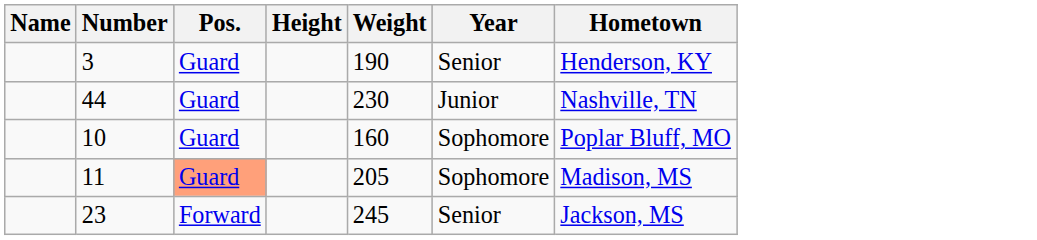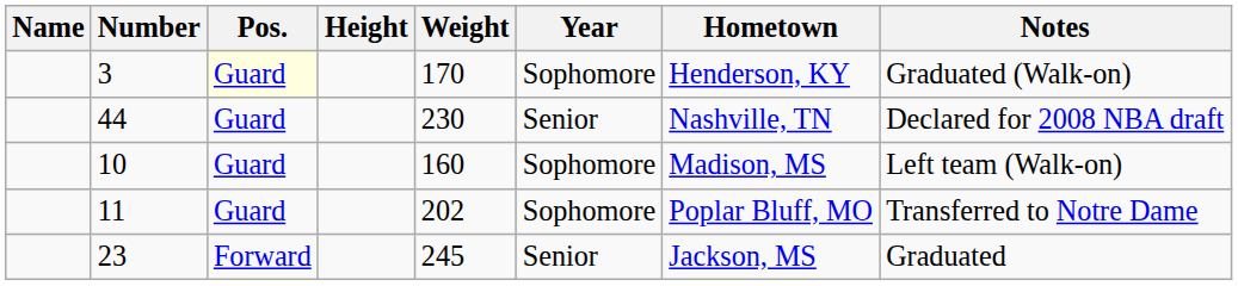 <table class="wikitable sortable" border="1">
 <tr>
 <th>Name</th>
 <th>Number</th>
 <th>Pos.</th>
 <th>Height</th>
 <th>Weight</th>
 <th>Year</th>
 <th>Hometown</th>
+<th class="unsortable">Notes</th>
 </tr>
 <tr>
 <td></td>
 <td>3</td>
-<td><a href='#'>Guard</a></td>
+<td style="background: lightyellow;"><a href='#'>Guard</a></td>
 <td></td>
-<td>190</td>
-<td>Senior</td>
+<td>170</td>
+<td>Sophomore</td>
 <td><a href='#'>Henderson, KY</a></td>
+<td>Graduated (Walk-on)</td>
 </tr>
 <tr>
 <td></td>
 <td>44</td>
 <td><a href='#'>Guard</a></td>
 <td></td>
 <td>230</td>
-<td>Junior</td>
+<td>Senior</td>
 <td><a href='#'>Nashville, TN</a></td>
+<td>Declared for <a href='#'>2008 NBA draft</a></td>
 </tr>
 <tr>
 <td></td>
 <td>10</td>
 <td><a href='#'>Guard</a></td>
 <td></td>
 <td>160</td>
 <td>Sophomore</td>
-<td><a href='#'>Poplar Bluff, MO</a></td>
+<td><a href='#'>Madison, MS</a></td>
+<td>Left team (Walk-on)</td>
 </tr>
 <tr>
 <td></td>
 <td>11</td>
-<td style="background: lightsalmon;"><a href='#'>Guard</a></td>
+<td><a href='#'>Guard</a></td>
 <td></td>
-<td>205</td>
+<td>202</td>
 <td>Sophomore</td>
-<td><a href='#'>Madison, MS</a></td>
+<td><a href='#'>Poplar Bluff, MO</a></td>
+<td>Transferred to <a href='#'>Notre Dame</a></td>
 </tr>
 <tr>
 <td></td>
 <td>23</td>
 <td><a href='#'>Forward</a></td>
 <td></td>
 <td>245</td>
 <td>Senior</td>
 <td><a href='#'>Jackson, MS</a></td>
+<td>Graduated</td>
 </tr>
 </table>
